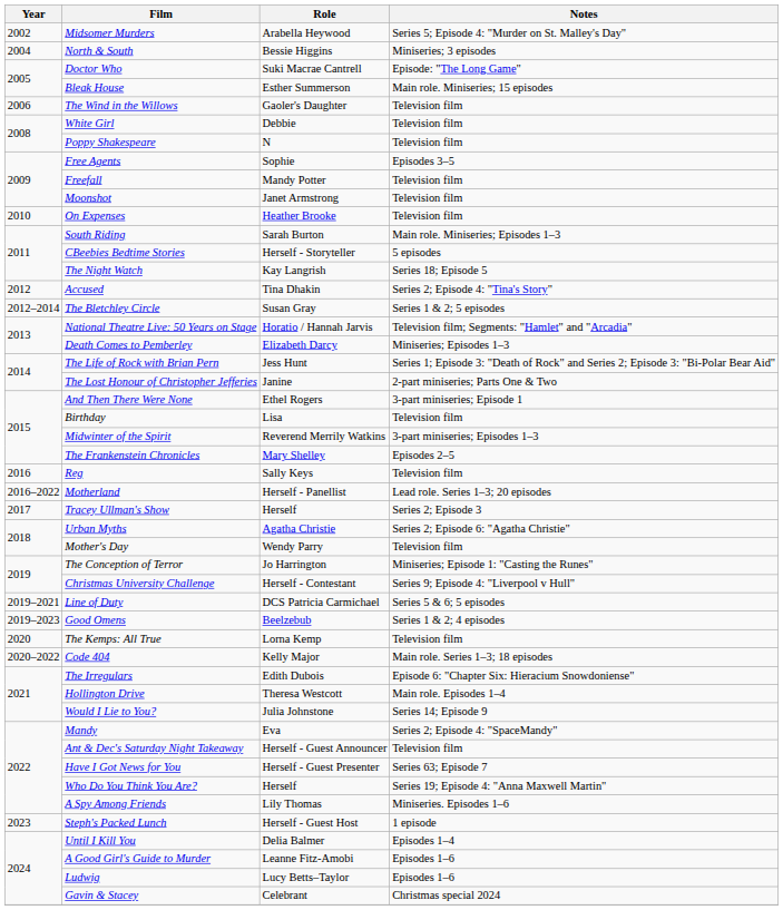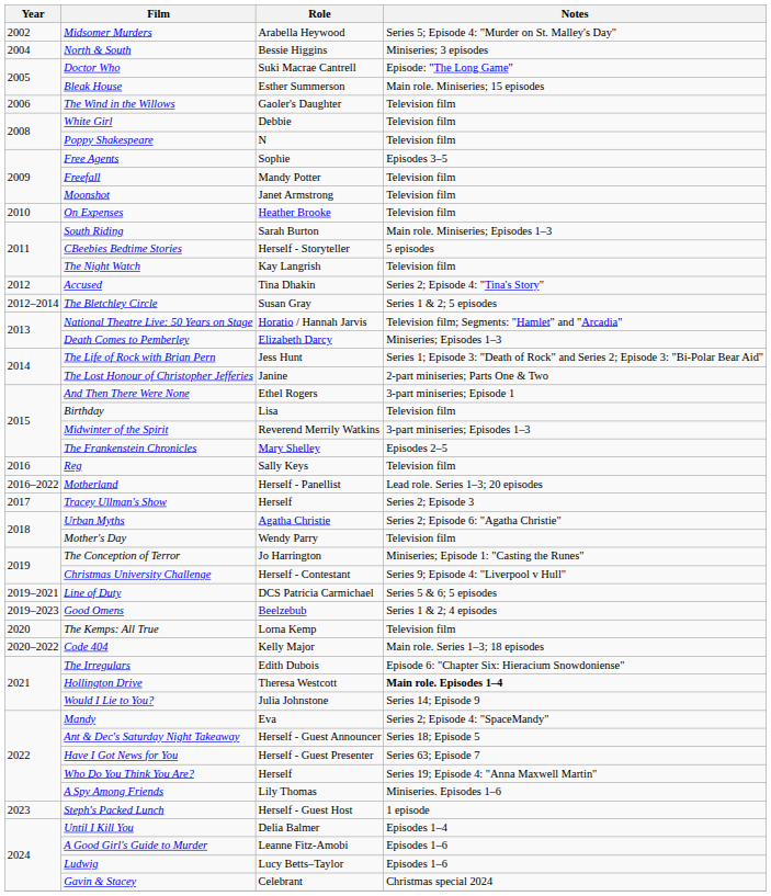 <table class="wikitable">
 <tr>
 <th>Year</th>
 <th>Film</th>
 <th>Role</th>
 <th>Notes</th>
 </tr>
 <tr>
 <td>2002</td>
 <td><em><a href='#'>Midsomer Murders</a></em></td>
 <td>Arabella Heywood</td>
 <td>Series 5; Episode 4: "Murder on St. Malley's Day"</td>
 </tr>
 <tr>
 <td>2004</td>
 <td><em><a href='#'>North & South</a></em></td>
 <td>Bessie Higgins</td>
 <td>Miniseries; 3 episodes</td>
 </tr>
 <tr>
 <td rowspan="2">2005</td>
 <td><em><a href='#'>Doctor Who</a></em></td>
 <td>Suki Macrae Cantrell</td>
 <td>Episode: "<a href='#'>The Long Game</a>"</td>
 </tr>
 <tr>
 <td><em><a href='#'>Bleak House</a></em></td>
 <td>Esther Summerson</td>
 <td>Main role. Miniseries; 15 episodes</td>
 </tr>
 <tr>
 <td>2006</td>
 <td><em><a href='#'>The Wind in the Willows</a></em></td>
 <td>Gaoler's Daughter</td>
 <td>Television film</td>
 </tr>
 <tr>
 <td rowspan="2">2008</td>
 <td><em><a href='#'>White Girl</a></em></td>
 <td>Debbie</td>
 <td>Television film</td>
 </tr>
 <tr>
 <td><em><a href='#'>Poppy Shakespeare</a></em></td>
 <td>N</td>
 <td>Television film</td>
 </tr>
 <tr>
 <td rowspan="3">2009</td>
 <td><em><a href='#'>Free Agents</a></em></td>
 <td>Sophie</td>
 <td>Episodes 3–5</td>
 </tr>
 <tr>
 <td><em><a href='#'>Freefall</a></em></td>
 <td>Mandy Potter</td>
 <td>Television film</td>
 </tr>
 <tr>
 <td><em><a href='#'>Moonshot</a></em></td>
 <td>Janet Armstrong</td>
 <td>Television film</td>
 </tr>
 <tr>
 <td>2010</td>
 <td><em><a href='#'>On Expenses</a></em></td>
 <td><a href='#'>Heather Brooke</a></td>
 <td>Television film</td>
 </tr>
 <tr>
 <td rowspan="3">2011</td>
 <td><em><a href='#'>South Riding</a></em></td>
 <td>Sarah Burton</td>
 <td>Main role. Miniseries; Episodes 1–3</td>
 </tr>
 <tr>
 <td><em><a href='#'>CBeebies Bedtime Stories</a></em></td>
 <td>Herself - Storyteller</td>
 <td>5 episodes</td>
 </tr>
 <tr>
 <td><em><a href='#'>The Night Watch</a></em></td>
 <td>Kay Langrish</td>
-<td>Series 18; Episode 5</td>
+<td>Television film</td>
 </tr>
 <tr>
 <td>2012</td>
 <td><em><a href='#'>Accused</a></em></td>
 <td>Tina Dhakin</td>
 <td>Series 2; Episode 4: "<a href='#'>Tina's Story</a>"</td>
 </tr>
 <tr>
 <td>2012–2014</td>
 <td><em><a href='#'>The Bletchley Circle</a></em></td>
 <td>Susan Gray</td>
 <td>Series 1 & 2; 5 episodes</td>
 </tr>
 <tr>
 <td rowspan="2">2013</td>
 <td><em><a href='#'>National Theatre Live: 50 Years on Stage</a></em></td>
 <td><a href='#'>Horatio</a> / Hannah Jarvis</td>
 <td>Television film; Segments: "<a href='#'>Hamlet</a>" and "<a href='#'>Arcadia</a>"</td>
 </tr>
 <tr>
 <td><em><a href='#'>Death Comes to Pemberley</a></em></td>
 <td><a href='#'>Elizabeth Darcy</a></td>
 <td>Miniseries; Episodes 1–3</td>
 </tr>
 <tr>
 <td rowspan="2">2014</td>
 <td><em><a href='#'>The Life of Rock with Brian Pern</a></em></td>
 <td>Jess Hunt</td>
 <td>Series 1; Episode 3: "Death of Rock" and Series 2; Episode 3: "Bi-Polar Bear Aid"</td>
 </tr>
 <tr>
 <td><em><a href='#'>The Lost Honour of Christopher Jefferies</a></em></td>
 <td>Janine</td>
 <td>2-part miniseries; Parts One & Two</td>
 </tr>
 <tr>
 <td rowspan="4">2015</td>
 <td><em><a href='#'>And Then There Were None</a></em></td>
 <td>Ethel Rogers</td>
 <td>3-part miniseries; Episode 1</td>
 </tr>
 <tr>
 <td><em>Birthday</em></td>
 <td>Lisa</td>
 <td>Television film</td>
 </tr>
 <tr>
 <td><em><a href='#'>Midwinter of the Spirit</a></em></td>
 <td>Reverend Merrily Watkins</td>
 <td>3-part miniseries; Episodes 1–3</td>
 </tr>
 <tr>
 <td><em><a href='#'>The Frankenstein Chronicles</a></em></td>
 <td><a href='#'>Mary Shelley</a></td>
 <td>Episodes 2–5</td>
 </tr>
 <tr>
 <td>2016</td>
 <td><em><a href='#'>Reg</a></em></td>
 <td>Sally Keys</td>
 <td>Television film</td>
 </tr>
 <tr>
 <td>2016–2022</td>
 <td><em><a href='#'>Motherland</a></em></td>
 <td>Herself - Panellist</td>
 <td>Lead role. Series 1–3; 20 episodes</td>
 </tr>
 <tr>
 <td>2017</td>
 <td><em><a href='#'>Tracey Ullman's Show</a></em></td>
 <td>Herself</td>
 <td>Series 2; Episode 3</td>
 </tr>
 <tr>
 <td rowspan="2">2018</td>
 <td><em><a href='#'>Urban Myths</a></em></td>
 <td><a href='#'>Agatha Christie</a></td>
 <td>Series 2; Episode 6: "Agatha Christie"</td>
 </tr>
 <tr>
 <td><em>Mother's Day</em></td>
 <td>Wendy Parry</td>
 <td>Television film</td>
 </tr>
 <tr>
 <td rowspan="2">2019</td>
 <td><em>The Conception of Terror</em></td>
 <td>Jo Harrington</td>
 <td>Miniseries; Episode 1: "Casting the Runes"</td>
 </tr>
 <tr>
 <td><em><a href='#'>Christmas University Challenge</a></em></td>
 <td>Herself - Contestant</td>
 <td>Series 9; Episode 4: "Liverpool v Hull"</td>
 </tr>
 <tr>
 <td>2019–2021</td>
 <td><em><a href='#'>Line of Duty</a></em></td>
 <td>DCS Patricia Carmichael</td>
 <td>Series 5 & 6; 5 episodes</td>
 </tr>
 <tr>
 <td>2019–2023</td>
 <td><em><a href='#'>Good Omens</a></em></td>
 <td><a href='#'>Beelzebub</a></td>
 <td>Series 1 & 2; 4 episodes</td>
 </tr>
 <tr>
 <td>2020</td>
 <td><em>The Kemps: All True</em></td>
 <td>Lorna Kemp</td>
 <td>Television film</td>
 </tr>
 <tr>
 <td>2020–2022</td>
 <td><em><a href='#'>Code 404</a></em></td>
 <td>Kelly Major</td>
 <td>Main role. Series 1–3; 18 episodes</td>
 </tr>
 <tr>
 <td rowspan="3">2021</td>
 <td><em><a href='#'>The Irregulars</a></em></td>
 <td>Edith Dubois</td>
 <td>Episode 6: "Chapter Six: Hieracium Snowdoniense"</td>
 </tr>
 <tr>
 <td><em><a href='#'>Hollington Drive</a></em></td>
 <td>Theresa Westcott</td>
-<td>Main role. Episodes 1–4</td>
+<td><strong>Main role. Episodes 1–4</strong></td>
 </tr>
 <tr>
 <td><em><a href='#'>Would I Lie to You?</a></em></td>
 <td>Julia Johnstone</td>
 <td>Series 14; Episode 9</td>
 </tr>
 <tr>
 <td rowspan="5">2022</td>
 <td><em><a href='#'>Mandy</a></em></td>
 <td>Eva</td>
 <td>Series 2; Episode 4: "SpaceMandy"</td>
 </tr>
 <tr>
 <td><em><a href='#'>Ant & Dec's Saturday Night Takeaway</a></em></td>
 <td>Herself - Guest Announcer</td>
-<td>Television film</td>
+<td>Series 18; Episode 5</td>
 </tr>
 <tr>
 <td><em><a href='#'>Have I Got News for You</a></em></td>
 <td>Herself - Guest Presenter</td>
 <td>Series 63; Episode 7</td>
 </tr>
 <tr>
 <td><em><a href='#'>Who Do You Think You Are?</a></em></td>
 <td>Herself</td>
 <td>Series 19; Episode 4: "Anna Maxwell Martin"</td>
 </tr>
 <tr>
 <td><em><a href='#'>A Spy Among Friends</a></em> </td>
 <td>Lily Thomas</td>
 <td>Miniseries. Episodes 1–6</td>
 </tr>
 <tr>
 <td>2023</td>
 <td><em><a href='#'>Steph's Packed Lunch</a></em></td>
 <td>Herself - Guest Host</td>
 <td>1 episode</td>
 </tr>
 <tr>
 <td rowspan="4">2024</td>
 <td><em><a href='#'>Until I Kill You</a></em></td>
 <td>Delia Balmer</td>
 <td>Episodes 1–4</td>
 </tr>
 <tr>
 <td><em><a href='#'>A Good Girl's Guide to Murder</a></em></td>
 <td>Leanne Fitz-Amobi</td>
 <td>Episodes 1–6</td>
 </tr>
 <tr>
 <td><em><a href='#'>Ludwig</a></em> </td>
 <td>Lucy Betts–Taylor</td>
 <td>Episodes 1–6</td>
 </tr>
 <tr>
 <td><em><a href='#'>Gavin & Stacey</a></em></td>
 <td>Celebrant</td>
 <td>Christmas special 2024</td>
 </tr>
 <tr>
 </tr>
 </table>
